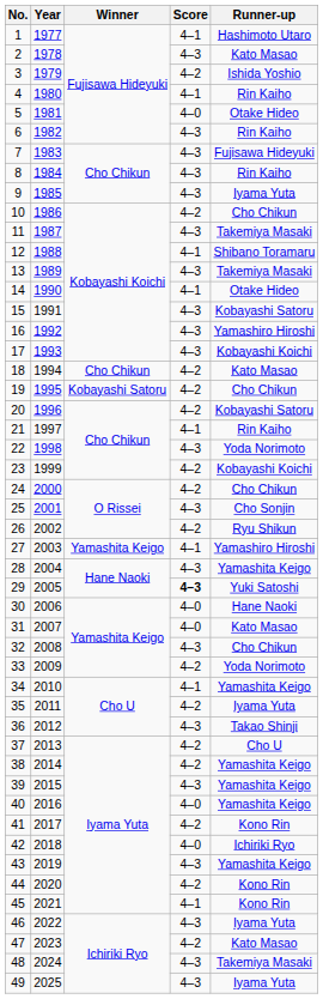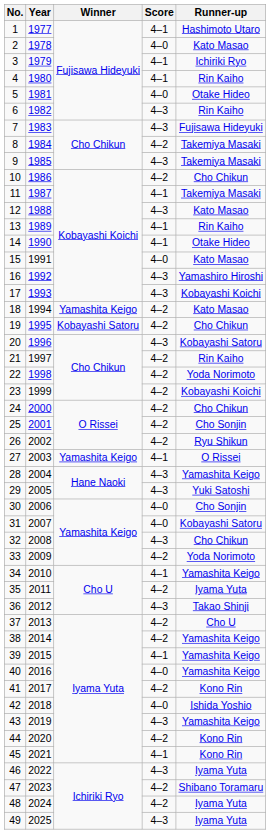 <table class="wikitable" style="text-align: center;">
 <tr>
 <th>No.</th>
 <th>Year</th>
 <th>Winner</th>
 <th>Score</th>
 <th>Runner-up</th>
 </tr>
 <tr>
 <td>1</td>
 <td><a href='#'>1977</a></td>
 <td rowspan=6><a href='#'>Fujisawa Hideyuki</a></td>
 <td>4–1</td>
 <td><a href='#'>Hashimoto Utaro</a></td>
 </tr>
 <tr>
 <td>2</td>
 <td><a href='#'>1978</a></td>
-<td>4–3</td>
+<td>4–0</td>
 <td><a href='#'>Kato Masao</a></td>
 </tr>
 <tr>
 <td>3</td>
 <td><a href='#'>1979</a></td>
-<td>4–2</td>
-<td><a href='#'>Ishida Yoshio</a></td>
+<td>4–1</td>
+<td><a href='#'>Ichiriki Ryo</a></td>
 </tr>
 <tr>
 <td>4</td>
 <td><a href='#'>1980</a></td>
 <td>4–1</td>
 <td><a href='#'>Rin Kaiho</a></td>
 </tr>
 <tr>
 <td>5</td>
 <td><a href='#'>1981</a></td>
 <td>4–0</td>
 <td><a href='#'>Otake Hideo</a></td>
 </tr>
 <tr>
 <td>6</td>
 <td><a href='#'>1982</a></td>
 <td>4–3</td>
 <td><a href='#'>Rin Kaiho</a></td>
 </tr>
 <tr>
 <td>7</td>
 <td><a href='#'>1983</a></td>
 <td rowspan=3><a href='#'>Cho Chikun</a></td>
 <td>4–3</td>
 <td><a href='#'>Fujisawa Hideyuki</a></td>
 </tr>
 <tr>
 <td>8</td>
 <td><a href='#'>1984</a></td>
-<td>4–3</td>
-<td><a href='#'>Rin Kaiho</a></td>
+<td>4–2</td>
+<td><a href='#'>Takemiya Masaki</a></td>
 </tr>
 <tr>
 <td>9</td>
 <td><a href='#'>1985</a></td>
 <td>4–3</td>
-<td><a href='#'>Iyama Yuta</a></td>
+<td><a href='#'>Takemiya Masaki</a></td>
 </tr>
 <tr>
 <td>10</td>
 <td><a href='#'>1986</a></td>
 <td rowspan=8><a href='#'>Kobayashi Koichi</a></td>
 <td>4–2</td>
 <td><a href='#'>Cho Chikun</a></td>
 </tr>
 <tr>
 <td>11</td>
 <td><a href='#'>1987</a></td>
-<td>4–3</td>
+<td>4–1</td>
 <td><a href='#'>Takemiya Masaki</a></td>
 </tr>
 <tr>
 <td>12</td>
 <td><a href='#'>1988</a></td>
-<td>4–1</td>
-<td><a href='#'>Shibano Toramaru</a></td>
+<td>4–3</td>
+<td><a href='#'>Kato Masao</a></td>
 </tr>
 <tr>
 <td>13</td>
 <td><a href='#'>1989</a></td>
-<td>4–3</td>
-<td><a href='#'>Takemiya Masaki</a></td>
+<td>4–1</td>
+<td><a href='#'>Rin Kaiho</a></td>
 </tr>
 <tr>
 <td>14</td>
 <td><a href='#'>1990</a></td>
 <td>4–1</td>
 <td><a href='#'>Otake Hideo</a></td>
 </tr>
 <tr>
 <td>15</td>
 <td>1991</td>
-<td>4–3</td>
-<td><a href='#'>Kobayashi Satoru</a></td>
+<td>4–0</td>
+<td><a href='#'>Kato Masao</a></td>
 </tr>
 <tr>
 <td>16</td>
 <td><a href='#'>1992</a></td>
 <td>4–3</td>
 <td><a href='#'>Yamashiro Hiroshi</a></td>
 </tr>
 <tr>
 <td>17</td>
 <td><a href='#'>1993</a></td>
 <td>4–3</td>
 <td><a href='#'>Kobayashi Koichi</a></td>
 </tr>
 <tr>
 <td>18</td>
 <td>1994</td>
-<td><a href='#'>Cho Chikun</a></td>
+<td><a href='#'>Yamashita Keigo</a></td>
 <td>4–2</td>
 <td><a href='#'>Kato Masao</a></td>
 </tr>
 <tr>
 <td>19</td>
 <td><a href='#'>1995</a></td>
 <td><a href='#'>Kobayashi Satoru</a></td>
 <td>4–2</td>
 <td><a href='#'>Cho Chikun</a></td>
 </tr>
 <tr>
 <td>20</td>
 <td><a href='#'>1996</a></td>
 <td rowspan=4><a href='#'>Cho Chikun</a></td>
-<td>4–2</td>
+<td>4–3</td>
 <td><a href='#'>Kobayashi Satoru</a></td>
 </tr>
 <tr>
 <td>21</td>
 <td>1997</td>
-<td>4–1</td>
+<td>4–2</td>
 <td><a href='#'>Rin Kaiho</a></td>
 </tr>
 <tr>
 <td>22</td>
 <td><a href='#'>1998</a></td>
-<td>4–3</td>
+<td>4–2</td>
 <td><a href='#'>Yoda Norimoto</a></td>
 </tr>
 <tr>
 <td>23</td>
 <td>1999</td>
 <td>4–2</td>
 <td><a href='#'>Kobayashi Koichi</a></td>
 </tr>
 <tr>
 <td>24</td>
 <td><a href='#'>2000</a></td>
 <td rowspan=3><a href='#'>O Rissei</a></td>
 <td>4–2</td>
 <td><a href='#'>Cho Chikun</a></td>
 </tr>
 <tr>
 <td>25</td>
 <td><a href='#'>2001</a></td>
-<td>4–3</td>
+<td>4–2</td>
 <td><a href='#'>Cho Sonjin</a></td>
 </tr>
 <tr>
 <td>26</td>
 <td>2002</td>
 <td>4–2</td>
 <td><a href='#'>Ryu Shikun</a></td>
 </tr>
 <tr>
 <td>27</td>
 <td>2003</td>
 <td><a href='#'>Yamashita Keigo</a></td>
 <td>4–1</td>
-<td><a href='#'>Yamashiro Hiroshi</a></td>
+<td><a href='#'>O Rissei</a></td>
 </tr>
 <tr>
 <td>28</td>
 <td>2004</td>
 <td rowspan=2><a href='#'>Hane Naoki</a></td>
 <td>4–3</td>
 <td><a href='#'>Yamashita Keigo</a></td>
 </tr>
 <tr>
 <td>29</td>
 <td>2005</td>
-<td><strong>4–3</strong></td>
+<td>4–3</td>
 <td><a href='#'>Yuki Satoshi</a></td>
 </tr>
 <tr>
 <td>30</td>
 <td>2006</td>
 <td rowspan=4><a href='#'>Yamashita Keigo</a></td>
 <td>4–0</td>
-<td><a href='#'>Hane Naoki</a></td>
+<td><a href='#'>Cho Sonjin</a></td>
 </tr>
 <tr>
 <td>31</td>
 <td>2007</td>
 <td>4–0</td>
-<td><a href='#'>Kato Masao</a></td>
+<td><a href='#'>Kobayashi Satoru</a></td>
 </tr>
 <tr>
 <td>32</td>
 <td>2008</td>
 <td>4–3</td>
 <td><a href='#'>Cho Chikun</a></td>
 </tr>
 <tr>
 <td>33</td>
 <td>2009</td>
 <td>4–2</td>
 <td><a href='#'>Yoda Norimoto</a></td>
 </tr>
 <tr>
 <td>34</td>
 <td>2010</td>
 <td rowspan=3><a href='#'>Cho U</a></td>
 <td>4–1</td>
 <td><a href='#'>Yamashita Keigo</a></td>
 </tr>
 <tr>
 <td>35</td>
 <td>2011</td>
 <td>4–2</td>
 <td><a href='#'>Iyama Yuta</a></td>
 </tr>
 <tr>
 <td>36</td>
 <td>2012</td>
 <td>4–3</td>
 <td><a href='#'>Takao Shinji</a></td>
 </tr>
 <tr>
 <td>37</td>
 <td>2013</td>
 <td rowspan="9"><a href='#'>Iyama Yuta</a></td>
 <td>4–2</td>
 <td><a href='#'>Cho U</a></td>
 </tr>
 <tr>
 <td>38</td>
 <td>2014</td>
 <td>4–2</td>
 <td><a href='#'>Yamashita Keigo</a></td>
 </tr>
 <tr>
 <td>39</td>
 <td>2015</td>
-<td>4–3</td>
+<td>4–1</td>
 <td><a href='#'>Yamashita Keigo</a></td>
 </tr>
 <tr>
 <td>40</td>
 <td>2016</td>
 <td>4–0</td>
 <td><a href='#'>Yamashita Keigo</a></td>
 </tr>
 <tr>
 <td>41</td>
 <td>2017</td>
 <td>4–2</td>
 <td><a href='#'>Kono Rin</a></td>
 </tr>
 <tr>
 <td>42</td>
 <td>2018</td>
 <td>4–0</td>
-<td><a href='#'>Ichiriki Ryo</a></td>
+<td><a href='#'>Ishida Yoshio</a></td>
 </tr>
 <tr>
 <td>43</td>
 <td>2019</td>
 <td>4–3</td>
 <td><a href='#'>Yamashita Keigo</a></td>
 </tr>
 <tr>
 <td>44</td>
 <td>2020</td>
 <td>4–2</td>
 <td><a href='#'>Kono Rin</a></td>
 </tr>
 <tr>
 <td>45</td>
 <td>2021</td>
 <td>4–1</td>
 <td><a href='#'>Kono Rin</a></td>
 </tr>
 <tr>
 <td>46</td>
 <td>2022</td>
 <td rowspan=4><a href='#'>Ichiriki Ryo</a></td>
 <td>4–3</td>
 <td><a href='#'>Iyama Yuta</a></td>
 </tr>
 <tr>
 <td>47</td>
 <td>2023</td>
 <td>4–2</td>
-<td><a href='#'>Kato Masao</a></td>
+<td><a href='#'>Shibano Toramaru</a></td>
 </tr>
 <tr>
 <td>48</td>
 <td>2024</td>
-<td>4–3</td>
-<td><a href='#'>Takemiya Masaki</a></td>
+<td>4–2</td>
+<td><a href='#'>Iyama Yuta</a></td>
 </tr>
 <tr>
 <td>49</td>
 <td>2025</td>
 <td>4–3</td>
 <td><a href='#'>Iyama Yuta</a></td>
 </tr>
 </table>
